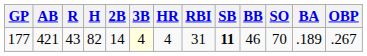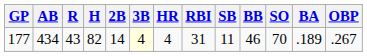 <table class="wikitable">
 <tr>
 <th><a href='#'>GP</a></th>
 <th><a href='#'>AB</a></th>
 <th><a href='#'>R</a></th>
 <th><a href='#'>H</a></th>
 <th><a href='#'>2B</a></th>
 <th><a href='#'>3B</a></th>
 <th><a href='#'>HR</a></th>
 <th><a href='#'>RBI</a></th>
 <th><a href='#'>SB</a></th>
 <th><a href='#'>BB</a></th>
 <th><a href='#'>SO</a></th>
 <th><a href='#'>BA</a></th>
 <th><a href='#'>OBP</a></th>
 </tr>
 <tr align=center>
 <td>177</td>
-<td>421</td>
+<td>434</td>
 <td>43</td>
 <td>82</td>
 <td>14</td>
 <td style="background: lightyellow;">4</td>
 <td>4</td>
 <td>31</td>
-<td><strong>11</strong></td>
+<td>11</td>
 <td>46</td>
 <td>70</td>
 <td>.189</td>
 <td>.267</td>
 </tr>
 </table>
